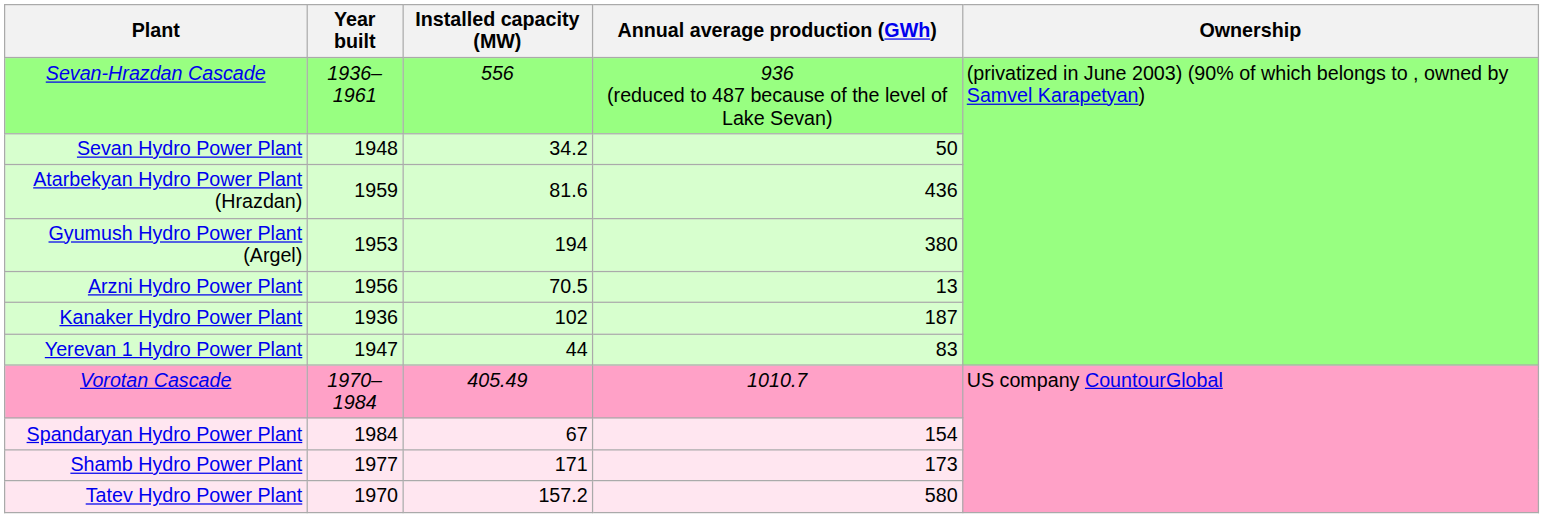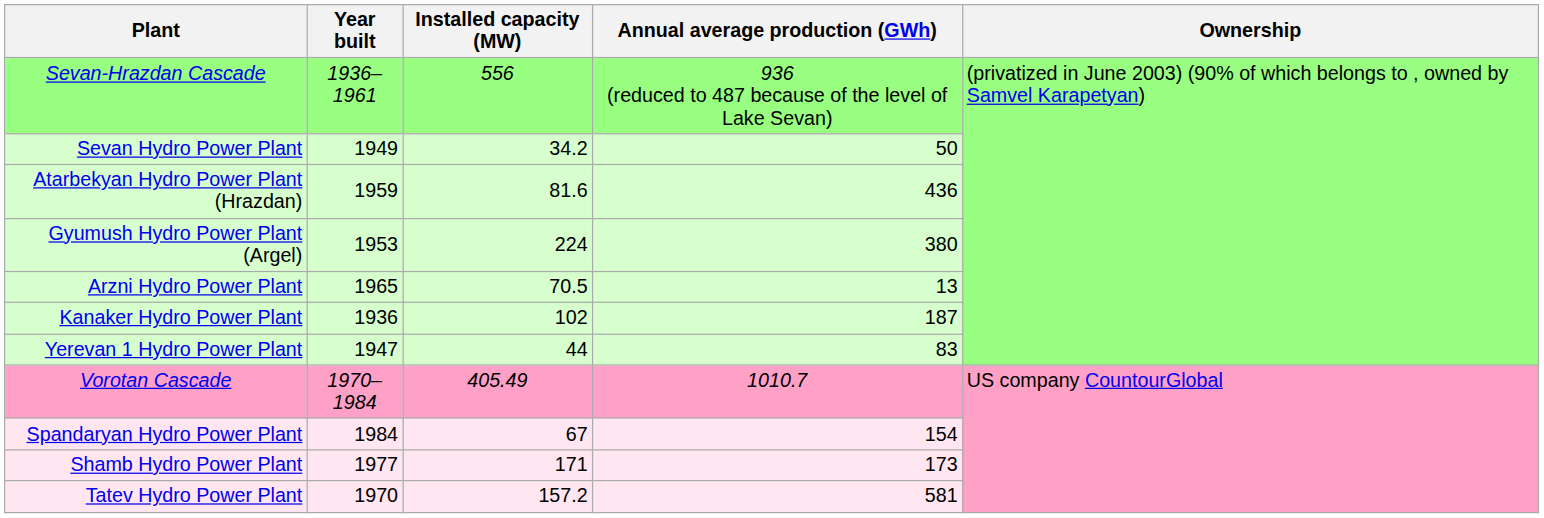 <table class="wikitable">
 <tr>
 <th>Plant</th>
 <th>Year built</th>
 <th>Installed capacity (MW)</th>
 <th>Annual average production (<a href='#'>GWh</a>)</th>
 <th>Ownership</th>
 </tr>
 <tr style="background:#98ff81; vertical-align:top;">
 <td style="text-align:center;"><em><a href='#'>Sevan-Hrazdan Cascade</a></em></td>
 <td style="text-align:center;"><em>1936–1961</em></td>
 <td style="text-align:center;"><em>556</em></td>
 <td style="text-align:center;"><em>936</em><br>(reduced to 487 because of the level of Lake Sevan)</td>
 <td rowspan="7"> (privatized in June 2003) (90% of which belongs to , owned by <a href='#'>Samvel Karapetyan</a>)</td>
 </tr>
 <tr style="background:#d7ffce;">
 <td align="right"><a href='#'>Sevan Hydro Power Plant</a></td>
-<td align="right">1948</td>
+<td align="right">1949</td>
 <td align="right">34.2</td>
 <td align="right">50</td>
 </tr>
 <tr style="background:#d7ffce;">
 <td align="right"><a href='#'>Atarbekyan Hydro Power Plant</a> (Hrazdan)</td>
 <td align="right">1959</td>
 <td align="right">81.6</td>
 <td align="right">436</td>
 </tr>
 <tr style="background:#d7ffce;">
 <td align="right"><a href='#'>Gyumush Hydro Power Plant</a> (Argel)</td>
 <td align="right">1953</td>
-<td align="right">194</td>
+<td align="right">224</td>
 <td align="right">380</td>
 </tr>
 <tr style="background:#d7ffce;">
 <td align="right"><a href='#'>Arzni Hydro Power Plant</a></td>
-<td align="right">1956</td>
+<td align="right">1965</td>
 <td align="right">70.5</td>
 <td align="right">13</td>
 </tr>
 <tr style="background:#d7ffce;">
 <td align="right"><a href='#'>Kanaker Hydro Power Plant</a></td>
 <td align="right">1936</td>
 <td align="right">102</td>
 <td align="right">187</td>
 </tr>
 <tr style="background:#d7ffce;">
 <td align="right"><a href='#'>Yerevan 1 Hydro Power Plant</a></td>
 <td align="right">1947</td>
 <td align="right">44</td>
 <td align="right">83</td>
 </tr>
 <tr style="background:#ffa1c7; vertical-align:top;">
 <td style="text-align:center;"><em><a href='#'>Vorotan Cascade</a></em></td>
 <td style="text-align:center;"><em>1970–1984</em></td>
 <td style="text-align:center;"><em>405.49</em></td>
 <td style="text-align:center;"><em>1010.7</em></td>
 <td rowspan="4">US company <a href='#'>CountourGlobal</a></td>
 </tr>
 <tr style="background:#ffe6f0;">
 <td align="right"><a href='#'>Spandaryan Hydro Power Plant</a></td>
 <td align="right">1984</td>
 <td align="right">67</td>
 <td align="right">154</td>
 </tr>
 <tr style="background:#ffe6f0;">
 <td align="right"><a href='#'>Shamb Hydro Power Plant</a></td>
 <td align="right">1977</td>
 <td align="right">171</td>
 <td align="right">173</td>
 </tr>
 <tr style="background:#ffe6f0;">
 <td align="right"><a href='#'>Tatev Hydro Power Plant</a></td>
 <td align="right">1970</td>
 <td align="right">157.2</td>
-<td align="right">580</td>
+<td align="right">581</td>
 </tr>
 </table>
